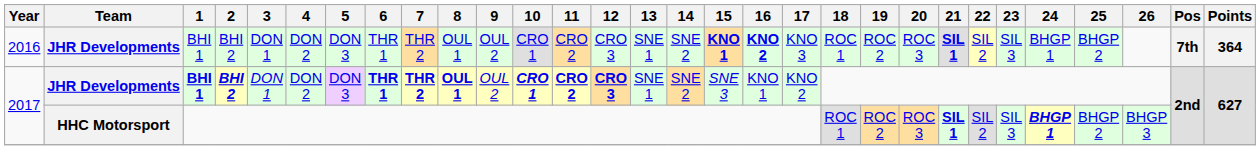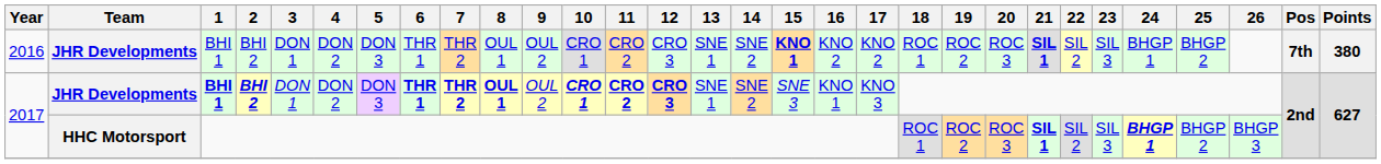 <table class="wikitable" style="text-align:center; font-size:85%">
 <tr>
 <th>Year</th>
 <th>Team</th>
 <th>1</th>
 <th>2</th>
 <th>3</th>
 <th>4</th>
 <th>5</th>
 <th>6</th>
 <th>7</th>
 <th>8</th>
 <th>9</th>
 <th>10</th>
 <th>11</th>
 <th>12</th>
 <th>13</th>
 <th>14</th>
 <th>15</th>
 <th>16</th>
 <th>17</th>
 <th>18</th>
 <th>19</th>
 <th>20</th>
 <th>21</th>
 <th>22</th>
 <th>23</th>
 <th>24</th>
 <th>25</th>
 <th>26</th>
 <th>Pos</th>
 <th>Points</th>
 </tr>
 <tr>
 <td><a href='#'>2016</a></td>
 <th nowrap><a href='#'>JHR Developments</a></th>
 <td style="background:#dfffdf;"><a href='#'>BHI<br>1</a><br></td>
 <td style="background:#dfffdf;"><a href='#'>BHI<br>2</a><br></td>
 <td style="background:#dfffdf;"><a href='#'>DON<br>1</a><br></td>
 <td style="background:#dfffdf;"><a href='#'>DON<br>2</a><br></td>
 <td style="background:#dfffdf;"><a href='#'>DON<br>3</a><br></td>
 <td style="background:#dfffdf;"><a href='#'>THR<br>1</a><br></td>
 <td style="background:#ffdf9f;"><a href='#'>THR<br>2</a><br></td>
 <td style="background:#dfffdf;"><a href='#'>OUL<br>1</a><br></td>
 <td style="background:#dfffdf;"><a href='#'>OUL<br>2</a><br></td>
 <td style="background:#dfdfdf;"><a href='#'>CRO<br>1</a><br></td>
 <td style="background:#ffdf9f;"><a href='#'>CRO<br>2</a><br></td>
 <td style="background:#dfffdf;"><a href='#'>CRO<br>3</a><br></td>
 <td style="background:#dfffdf;"><a href='#'>SNE<br>1</a><br></td>
 <td style="background:#dfffdf;"><a href='#'>SNE<br>2</a><br></td>
 <td style="background:#ffdf9f;"><strong><a href='#'>KNO<br>1</a></strong><br></td>
-<td style="background:#dfffdf;"><strong><a href='#'>KNO<br>2</a><br></strong></td>
-<td style="background:#dfffdf;"><a href='#'>KNO<br>3</a><br></td>
+<td style="background:#dfffdf;"><a href='#'>KNO<br>2</a><br></td>
+<td style="background:#dfffdf;"><a href='#'>KNO<br>2</a><br></td>
 <td style="background:#dfffdf;"><a href='#'>ROC<br>1</a><br></td>
 <td style="background:#dfffdf;"><a href='#'>ROC<br>2</a><br></td>
 <td style="background:#dfffdf;"><a href='#'>ROC<br>3</a><br></td>
 <td style="background:#dfdfdf;"><strong><a href='#'>SIL<br>1</a></strong><br></td>
 <td style="background:#ffffbf;"><a href='#'>SIL<br>2</a><br></td>
 <td style="background:#dfffdf;"><a href='#'>SIL<br>3</a><br></td>
 <td style="background:#dfffdf;"><a href='#'>BHGP<br>1</a><br></td>
 <td style="background:#dfffdf;"><a href='#'>BHGP<br>2</a><br></td>
 <td></td>
 <th>7th</th>
-<th>364</th>
+<th>380</th>
 </tr>
 <tr>
 <td rowspan=2><a href='#'>2017</a></td>
 <th nowrap><a href='#'>JHR Developments</a></th>
 <td style="background:#dfffdf;"><strong><a href='#'>BHI<br>1</a></strong><br></td>
 <td style="background:#ffffbf;"><strong><em><a href='#'>BHI<br>2</a></em></strong><br></td>
 <td style="background:#dfffdf;"><em><a href='#'>DON<br>1</a></em><br></td>
 <td style="background:#dfffdf;"><a href='#'>DON<br>2</a><br></td>
 <td style="background:#efcfff;"><a href='#'>DON<br>3</a><br></td>
 <td style="background:#dfffdf;"><strong><a href='#'>THR<br>1</a></strong><br></td>
 <td style="background:#ffffbf;"><strong><a href='#'>THR<br>2</a></strong><br></td>
 <td style="background:#ffffbf;"><strong><a href='#'>OUL<br>1</a></strong><br></td>
 <td style="background:#ffffbf;"><em><a href='#'>OUL<br>2</a></em><br></td>
 <td style="background:#ffffbf;"><strong><em><a href='#'>CRO<br>1</a></em></strong><br></td>
 <td style="background:#ffffbf;"><strong><a href='#'>CRO<br>2</a></strong><br></td>
 <td style="background:#ffdf9f;"><strong><a href='#'>CRO<br>3</a></strong><br></td>
 <td style="background:#dfffdf;"><a href='#'>SNE<br>1</a><br></td>
 <td style="background:#ffdf9f;"><a href='#'>SNE<br>2</a><br></td>
 <td style="background:#dfffdf;"><em><a href='#'>SNE<br>3</a></em><br></td>
 <td style="background:#dfffdf;"><a href='#'>KNO<br>1</a><br></td>
-<td style="background:#dfffdf;"><a href='#'>KNO<br>2</a><br></td>
+<td style="background:#dfffdf;"><a href='#'>KNO<br>3</a><br></td>
 <td colspan=9></td>
 <th rowspan=2 style="background:#dfdfdf;">2nd</th>
 <th rowspan=2 style="background:#dfdfdf;">627</th>
 </tr>
 <tr>
 <th nowrap>HHC Motorsport</th>
 <td colspan=17></td>
 <td style="background:#dfdfdf;"><a href='#'>ROC<br>1</a><br></td>
 <td style="background:#ffdf9f;"><a href='#'>ROC<br>2</a><br></td>
 <td style="background:#ffdf9f;"><a href='#'>ROC<br>3</a><br></td>
 <td style="background:#dfffdf;"><strong><a href='#'>SIL<br>1</a><br></strong></td>
 <td style="background:#dfdfdf;"><a href='#'>SIL<br>2</a><br></td>
 <td style="background:#dfffdf;"><a href='#'>SIL<br>3</a><br></td>
 <td style="background:#ffffbf;"><strong><em><a href='#'>BHGP<br>1</a></em></strong><br></td>
 <td style="background:#dfffdf;"><a href='#'>BHGP<br>2</a><br></td>
 <td style="background:#dfffdf;"><a href='#'>BHGP<br>3</a><br></td>
 </tr>
 <tr>
 </tr>
 </table>
